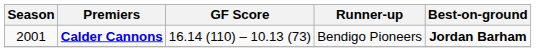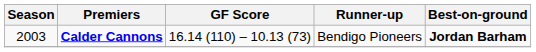 <table class="wikitable" style="text-align:center;">
 <tr bgcolor=#efefef>
 <th>Season</th>
 <th>Premiers</th>
 <th>GF Score</th>
 <th>Runner-up</th>
 <th>Best-on-ground</th>
 </tr>
 <tr>
-<td>2001</td>
+<td>2003</td>
 <td><strong><a href='#'>Calder Cannons</a></strong></td>
 <td>16.14 (110) – 10.13 (73)</td>
 <td>Bendigo Pioneers</td>
 <td><strong>Jordan Barham</strong></td>
 </tr>
 <tr>
 </tr>
 </table>
